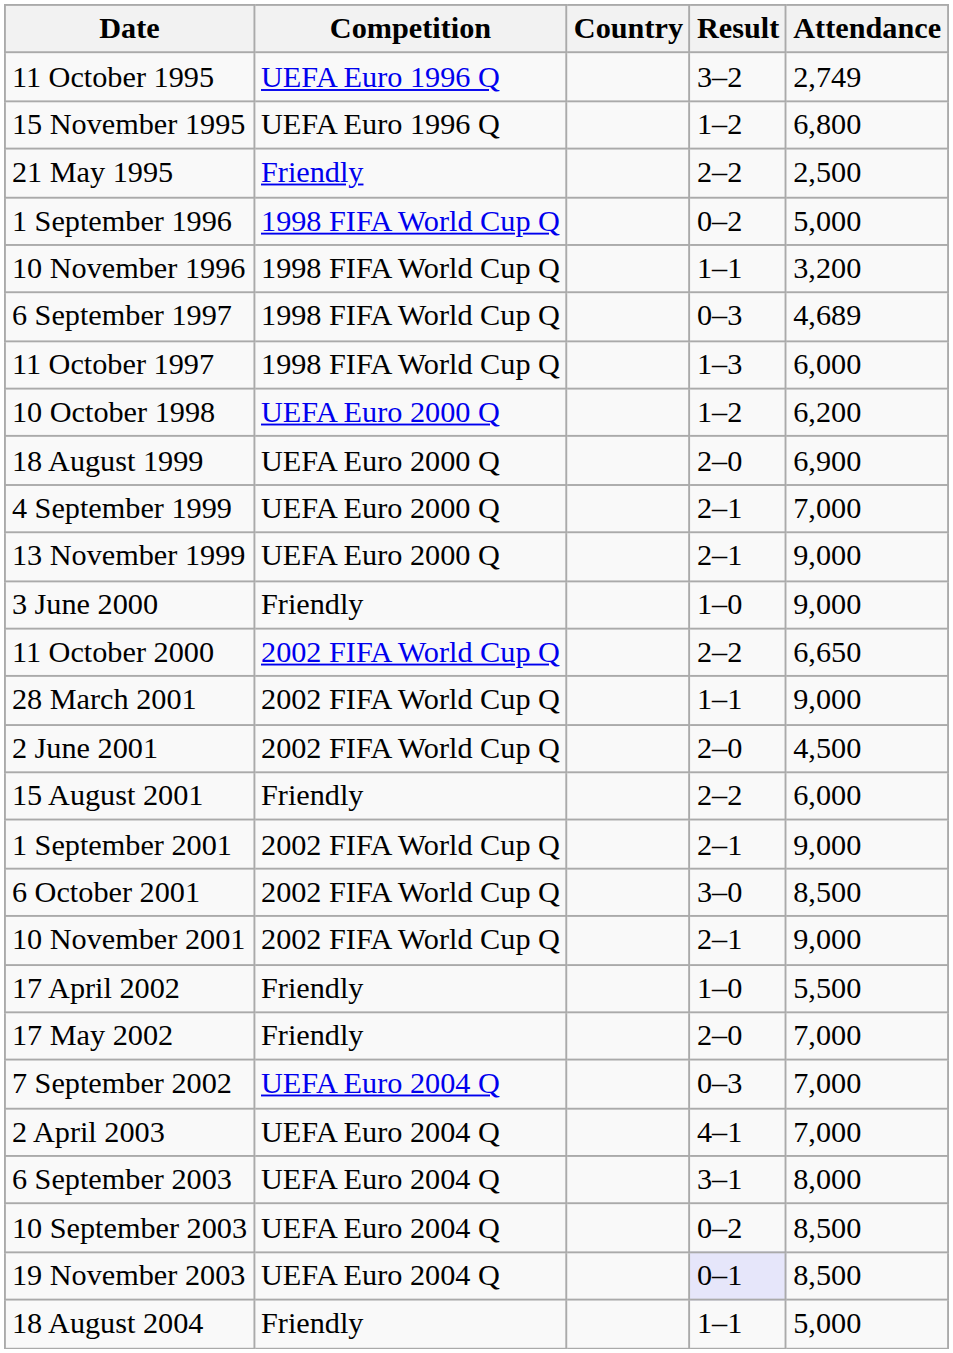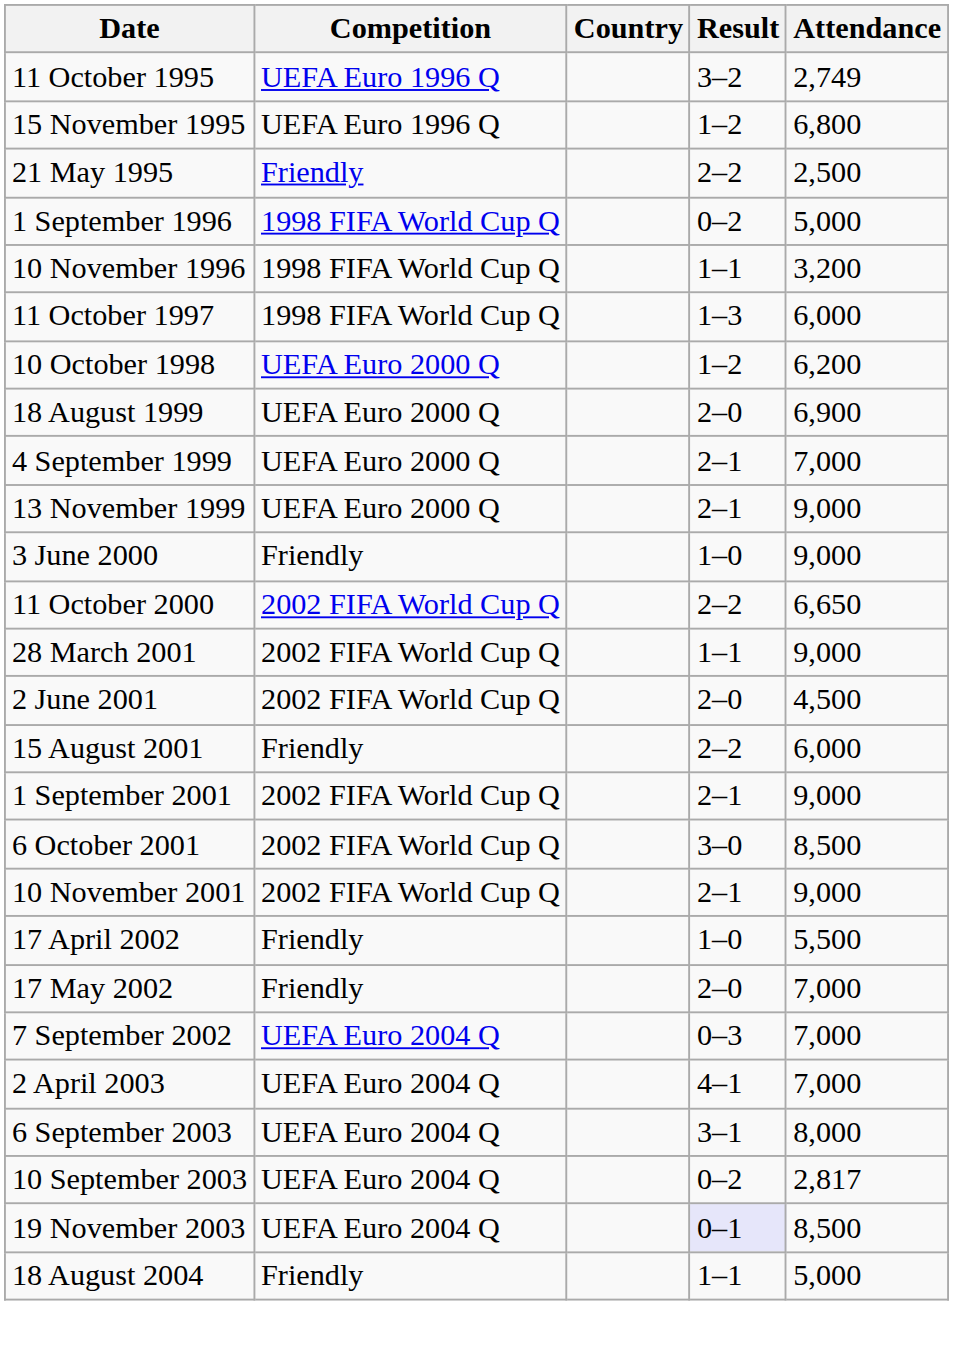 <table class="wikitable sortable">
 <tr>
 <th>Date</th>
 <th>Competition</th>
 <th>Country</th>
 <th>Result</th>
 <th>Attendance</th>
 </tr>
 <tr>
 <td>11 October 1995</td>
 <td><a href='#'>UEFA Euro 1996 Q</a></td>
 <td></td>
 <td>3–2</td>
 <td>2,749</td>
 </tr>
 <tr>
 <td>15 November 1995</td>
 <td>UEFA Euro 1996 Q</td>
 <td></td>
 <td>1–2</td>
 <td>6,800</td>
 </tr>
 <tr>
 <td>21 May 1995</td>
 <td><a href='#'>Friendly</a></td>
 <td></td>
 <td>2–2</td>
 <td>2,500</td>
 </tr>
 <tr>
 <td>1 September 1996</td>
 <td><a href='#'>1998 FIFA World Cup Q</a></td>
 <td></td>
 <td>0–2</td>
 <td>5,000</td>
 </tr>
 <tr>
 <td>10 November 1996</td>
 <td>1998 FIFA World Cup Q</td>
 <td></td>
 <td>1–1</td>
 <td>3,200</td>
-</tr>
-<tr>
-<td>6 September 1997</td>
-<td>1998 FIFA World Cup Q</td>
-<td></td>
-<td>0–3</td>
-<td>4,689</td>
 </tr>
 <tr>
 <td>11 October 1997</td>
 <td>1998 FIFA World Cup Q</td>
 <td></td>
 <td>1–3</td>
 <td>6,000</td>
 </tr>
 <tr>
 <td>10 October 1998</td>
 <td><a href='#'>UEFA Euro 2000 Q</a></td>
 <td></td>
 <td>1–2</td>
 <td>6,200</td>
 </tr>
 <tr>
 <td>18 August 1999</td>
 <td>UEFA Euro 2000 Q</td>
 <td></td>
 <td>2–0</td>
 <td>6,900</td>
 </tr>
 <tr>
 <td>4 September 1999</td>
 <td>UEFA Euro 2000 Q</td>
 <td></td>
 <td>2–1</td>
 <td>7,000</td>
 </tr>
 <tr>
 <td>13 November 1999</td>
 <td>UEFA Euro 2000 Q</td>
 <td></td>
 <td>2–1</td>
 <td>9,000</td>
 </tr>
 <tr>
 <td>3 June 2000</td>
 <td>Friendly</td>
 <td></td>
 <td>1–0</td>
 <td>9,000</td>
 </tr>
 <tr>
 <td>11 October 2000</td>
 <td><a href='#'>2002 FIFA World Cup Q</a></td>
 <td></td>
 <td>2–2</td>
 <td>6,650</td>
 </tr>
 <tr>
 <td>28 March 2001</td>
 <td>2002 FIFA World Cup Q</td>
 <td></td>
 <td>1–1</td>
 <td>9,000</td>
 </tr>
 <tr>
 <td>2 June 2001</td>
 <td>2002 FIFA World Cup Q</td>
 <td></td>
 <td>2–0</td>
 <td>4,500</td>
 </tr>
 <tr>
 <td>15 August 2001</td>
 <td>Friendly</td>
 <td></td>
 <td>2–2</td>
 <td>6,000</td>
 </tr>
 <tr>
 <td>1 September 2001</td>
 <td>2002 FIFA World Cup Q</td>
 <td></td>
 <td>2–1</td>
 <td>9,000</td>
 </tr>
 <tr>
 <td>6 October 2001</td>
 <td>2002 FIFA World Cup Q</td>
 <td></td>
 <td>3–0</td>
 <td>8,500</td>
 </tr>
 <tr>
 <td>10 November 2001</td>
 <td>2002 FIFA World Cup Q</td>
 <td></td>
 <td>2–1</td>
 <td>9,000</td>
 </tr>
 <tr>
 <td>17 April 2002</td>
 <td>Friendly</td>
 <td></td>
 <td>1–0</td>
 <td>5,500</td>
 </tr>
 <tr>
 <td>17 May 2002</td>
 <td>Friendly</td>
 <td></td>
 <td>2–0</td>
 <td>7,000</td>
 </tr>
 <tr>
 <td>7 September 2002</td>
 <td><a href='#'>UEFA Euro 2004 Q</a></td>
 <td></td>
 <td>0–3</td>
 <td>7,000</td>
 </tr>
 <tr>
 <td>2 April 2003</td>
 <td>UEFA Euro 2004 Q</td>
 <td></td>
 <td>4–1</td>
 <td>7,000</td>
 </tr>
 <tr>
 <td>6 September 2003</td>
 <td>UEFA Euro 2004 Q</td>
 <td></td>
 <td>3–1</td>
 <td>8,000</td>
 </tr>
 <tr>
 <td>10 September 2003</td>
 <td>UEFA Euro 2004 Q</td>
 <td></td>
 <td>0–2</td>
-<td>8,500</td>
+<td>2,817</td>
 </tr>
 <tr>
 <td>19 November 2003</td>
 <td>UEFA Euro 2004 Q</td>
 <td></td>
 <td style="background: lavender;">0–1</td>
 <td>8,500</td>
 </tr>
 <tr>
 <td>18 August 2004</td>
 <td>Friendly</td>
 <td></td>
 <td>1–1</td>
 <td>5,000</td>
 </tr>
 </table>
